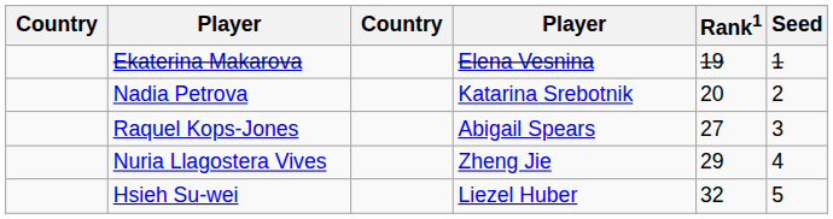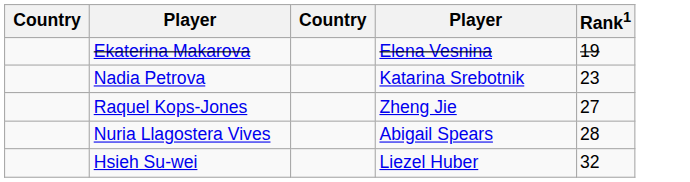 <table class="sortable wikitable">
 <tr>
 <th width="70">Country</th>
 <th width="175">Player</th>
 <th width="70">Country</th>
 <th width="175">Player</th>
 <th>Rank<sup>1</sup></th>
-<th>Seed</th>
 </tr>
 <tr>
 <td><s></s></td>
 <td><s><a href='#'>Ekaterina Makarova</a></s></td>
 <td><s></s></td>
 <td><s><a href='#'>Elena Vesnina</a></s></td>
 <td><s>19</s></td>
-<td><s>1</s></td>
 </tr>
 <tr>
 <td></td>
 <td><a href='#'>Nadia Petrova</a></td>
 <td></td>
 <td><a href='#'>Katarina Srebotnik</a></td>
-<td>20</td>
-<td>2</td>
+<td>23</td>
 </tr>
 <tr>
 <td></td>
 <td><a href='#'>Raquel Kops-Jones</a></td>
 <td></td>
-<td><a href='#'>Abigail Spears</a></td>
+<td><a href='#'>Zheng Jie</a></td>
 <td>27</td>
-<td>3</td>
 </tr>
 <tr>
 <td></td>
 <td><a href='#'>Nuria Llagostera Vives</a></td>
 <td></td>
-<td><a href='#'>Zheng Jie</a></td>
-<td>29</td>
-<td>4</td>
+<td><a href='#'>Abigail Spears</a></td>
+<td>28</td>
 </tr>
 <tr>
 <td></td>
 <td><a href='#'>Hsieh Su-wei</a></td>
 <td></td>
 <td><a href='#'>Liezel Huber</a></td>
 <td>32</td>
-<td>5</td>
 </tr>
 </table>
